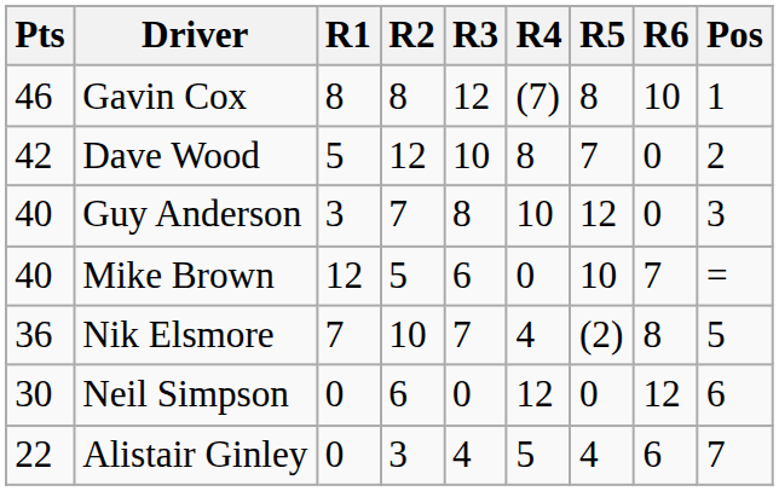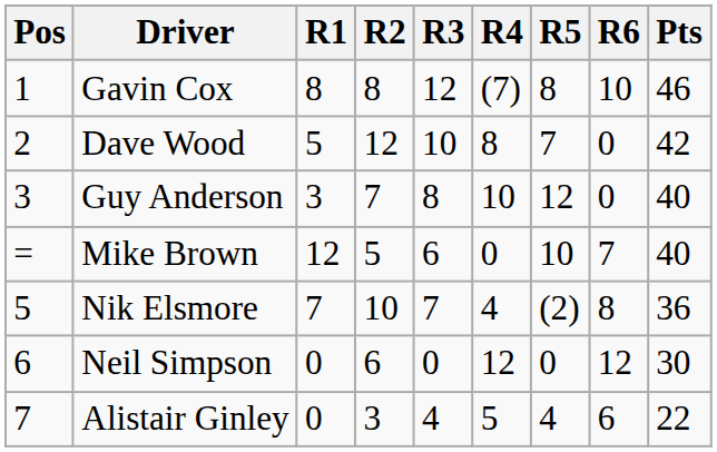 <table class="wikitable">
 <tr>
-<th>Pts</th>
+<th>Pos</th>
 <th>Driver</th>
 <th>R1</th>
 <th>R2</th>
 <th>R3</th>
 <th>R4</th>
 <th>R5</th>
 <th>R6</th>
-<th>Pos</th>
+<th>Pts</th>
 </tr>
 <tr>
-<td>46</td>
+<td>1</td>
 <td>Gavin Cox</td>
 <td>8</td>
 <td>8</td>
 <td>12</td>
 <td>(7)</td>
 <td>8</td>
 <td>10</td>
-<td>1</td>
+<td>46</td>
 </tr>
 <tr>
-<td>42</td>
+<td>2</td>
 <td>Dave Wood</td>
 <td>5</td>
 <td>12</td>
 <td>10</td>
 <td>8</td>
 <td>7</td>
 <td>0</td>
-<td>2</td>
+<td>42</td>
 </tr>
 <tr>
-<td>40</td>
+<td>3</td>
 <td>Guy Anderson</td>
 <td>3</td>
 <td>7</td>
 <td>8</td>
 <td>10</td>
 <td>12</td>
 <td>0</td>
-<td>3</td>
+<td>40</td>
 </tr>
 <tr>
-<td>40</td>
+<td>=</td>
 <td>Mike Brown</td>
 <td>12</td>
 <td>5</td>
 <td>6</td>
 <td>0</td>
 <td>10</td>
 <td>7</td>
-<td>=</td>
+<td>40</td>
 </tr>
 <tr>
-<td>36</td>
+<td>5</td>
 <td>Nik Elsmore</td>
 <td>7</td>
 <td>10</td>
 <td>7</td>
 <td>4</td>
 <td>(2)</td>
 <td>8</td>
-<td>5</td>
+<td>36</td>
 </tr>
 <tr>
-<td>30</td>
+<td>6</td>
 <td>Neil Simpson</td>
 <td>0</td>
 <td>6</td>
 <td>0</td>
 <td>12</td>
 <td>0</td>
 <td>12</td>
-<td>6</td>
+<td>30</td>
 </tr>
 <tr>
-<td>22</td>
+<td>7</td>
 <td>Alistair Ginley</td>
 <td>0</td>
 <td>3</td>
 <td>4</td>
 <td>5</td>
 <td>4</td>
 <td>6</td>
-<td>7</td>
+<td>22</td>
 </tr>
 </table>
